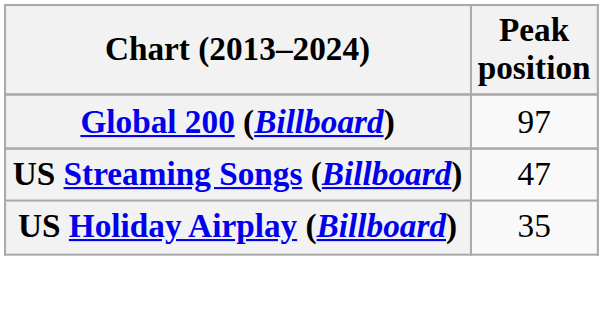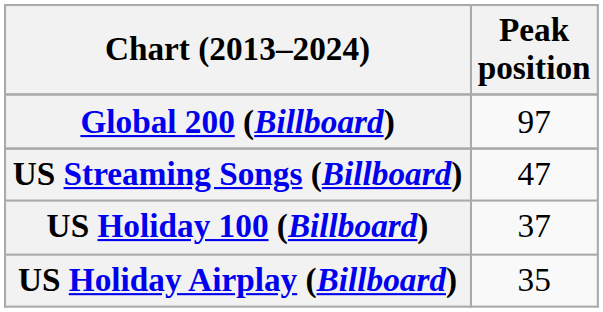 <table class="wikitable sortable plainrowheaders" style="text-align:center">
 <tr>
 <th>Chart (2013–2024)</th>
 <th>Peak<br>position</th>
 </tr>
 <tr>
 </tr>
 <tr>
 </tr>
 <tr>
 <th scope="row"><a href='#'>Global 200</a> (<em><a href='#'>Billboard</a></em>)</th>
 <td>97</td>
 </tr>
 <tr>
 </tr>
 <tr>
 <th scope="row">US <a href='#'>Streaming Songs</a> (<em><a href='#'>Billboard</a></em>)</th>
 <td>47</td>
 </tr>
 <tr>
+<th scope="row">US <a href='#'>Holiday 100</a> (<em><a href='#'>Billboard</a></em>)</th>
+<td>37</td>
+</tr>
+<tr>
 <th scope="row">US <a href='#'>Holiday Airplay</a> (<em><a href='#'>Billboard</a></em>)</th>
 <td>35</td>
 </tr>
 </table>
